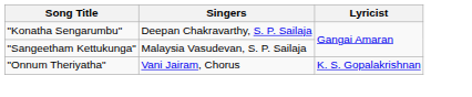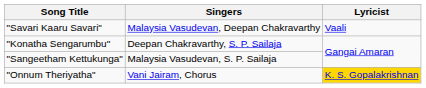 <table class="wikitable">
 <tr>
 <th>Song Title</th>
 <th>Singers</th>
 <th>Lyricist</th>
+</tr>
+<tr>
+<td>"Savari Kaaru Savari"</td>
+<td><a href='#'>Malaysia Vasudevan</a>, Deepan Chakravarthy</td>
+<td><a href='#'>Vaali</a></td>
 </tr>
 <tr>
 <td>"Konatha Sengarumbu"</td>
 <td>Deepan Chakravarthy, <a href='#'>S. P. Sailaja</a></td>
 <td rowspan="2"><a href='#'>Gangai Amaran</a></td>
 </tr>
 <tr>
 <td>"Sangeetham Kettukunga"</td>
 <td>Malaysia Vasudevan, S. P. Sailaja</td>
 </tr>
 <tr>
 <td>"Onnum Theriyatha"</td>
 <td><a href='#'>Vani Jairam</a>, Chorus</td>
-<td><a href='#'>K. S. Gopalakrishnan</a></td>
+<td style="background: gold;"><a href='#'>K. S. Gopalakrishnan</a></td>
 </tr>
 </table>
